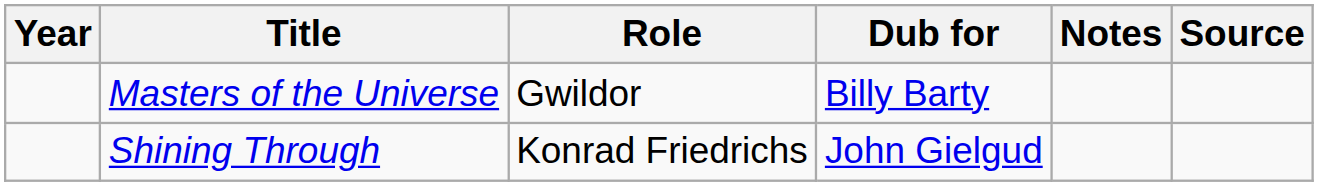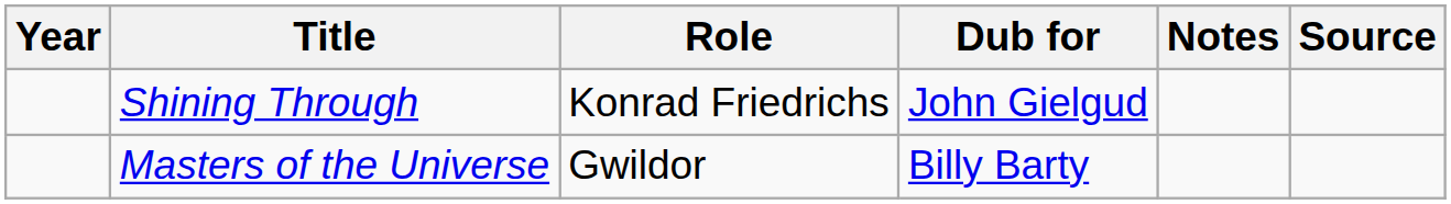 <table class="wikitable sortable plainrowheaders">
 <tr>
 <th>Year</th>
 <th>Title</th>
 <th>Role</th>
 <th>Dub for</th>
 <th class="unsortable">Notes</th>
 <th class="unsortable">Source</th>
 </tr>
 <tr>
 <td></td>
+<td><em><a href='#'>Shining Through</a></em></td>
+<td>Konrad Friedrichs</td>
+<td><a href='#'>John Gielgud</a></td>
+<td></td>
+<td></td>
+</tr>
+<tr>
+<td></td>
 <td><em><a href='#'>Masters of the Universe</a></em></td>
 <td>Gwildor</td>
 <td><a href='#'>Billy Barty</a></td>
 <td></td>
 <td></td>
 </tr>
-<tr>
-<td></td>
-<td><em><a href='#'>Shining Through</a></em></td>
-<td>Konrad Friedrichs</td>
-<td><a href='#'>John Gielgud</a></td>
-<td></td>
-<td></td>
-</tr>
 </table>
